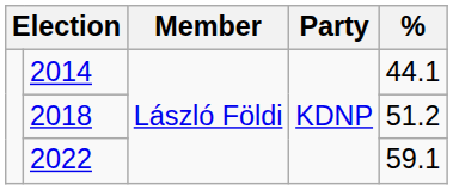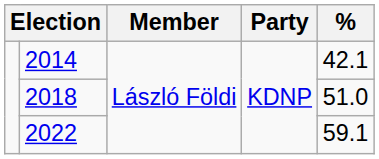 <table class=wikitable>
 <tr>
 <th colspan=2>Election</th>
 <th>Member</th>
 <th>Party</th>
 <th>%</th>
 </tr>
 <tr>
 <td rowspan=3 bgcolor=></td>
 <td><a href='#'>2014</a></td>
 <td rowspan=3><a href='#'>László Földi</a></td>
 <td rowspan=3><a href='#'>KDNP</a></td>
-<td align=right>44.1</td>
+<td align=right>42.1</td>
 </tr>
 <tr>
 <td><a href='#'>2018</a></td>
-<td align=right>51.2</td>
+<td align=right>51.0</td>
 </tr>
 <tr>
 <td><a href='#'>2022</a></td>
 <td align=right>59.1</td>
 </tr>
 </table>
